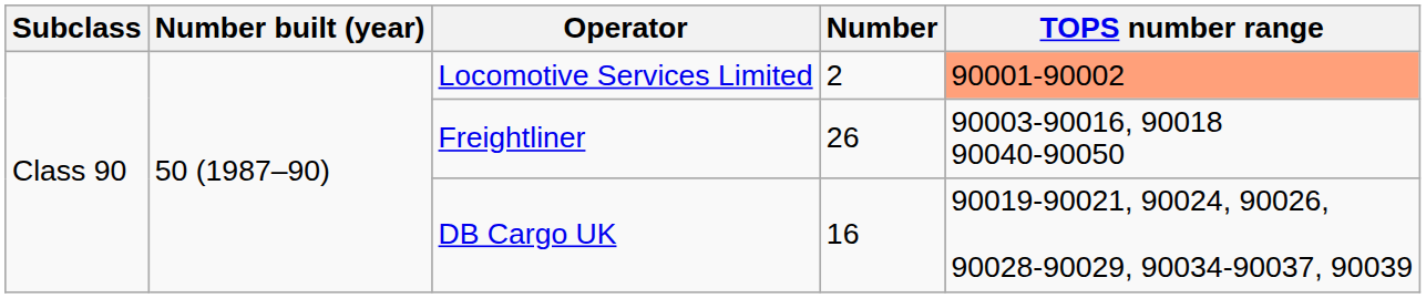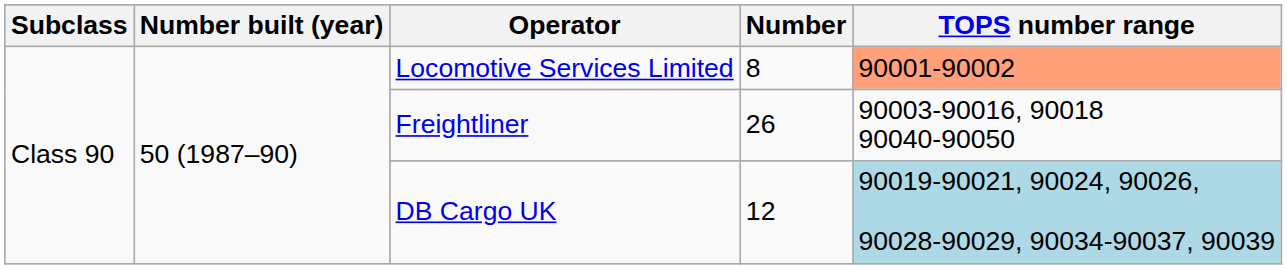 <table class="wikitable sortable">
 <tr>
 <th>Subclass</th>
 <th>Number built (year)</th>
 <th>Operator</th>
 <th>Number</th>
 <th><a href='#'>TOPS</a> number range</th>
 </tr>
 <tr>
 <td rowspan=3>Class 90</td>
 <td rowspan=3>50 (1987–90)</td>
 <td><a href='#'>Locomotive Services Limited</a></td>
-<td>2</td>
+<td>8</td>
 <td style="background: lightsalmon;">90001-90002</td>
 </tr>
 <tr>
 <td><a href='#'>Freightliner</a></td>
 <td>26</td>
 <td>90003-90016, 90018<br>90040-90050</td>
 </tr>
 <tr>
 <td><a href='#'>DB Cargo UK</a></td>
-<td>16</td>
-<td>90019-90021, 90024, 90026,<br><br>90028-90029, 90034-90037, 90039</td>
+<td>12</td>
+<td style="background: lightblue;">90019-90021, 90024, 90026,<br><br>90028-90029, 90034-90037, 90039</td>
 </tr>
 </table>
